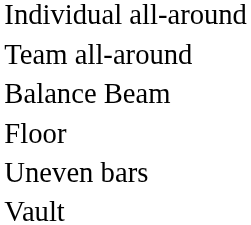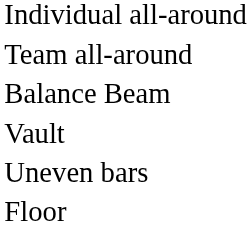 <table>
 <tr>
 <td>Individual all-around<br></td>
 <td></td>
 <td></td>
 <td></td>
 </tr>
 <tr>
 <td>Team all-around<br></td>
 <td></td>
 <td></td>
 <td></td>
 </tr>
 <tr>
 <td rowspan=2>Balance Beam<br></td>
 <td rowspan=2></td>
 <td rowspan=2></td>
 <td></td>
 </tr>
 <tr>
 <td></td>
 </tr>
 <tr>
-<td>Floor<br></td>
+<td>Vault<br></td>
 <td></td>
 <td></td>
 <td></td>
 </tr>
 <tr>
 <td>Uneven bars<br></td>
 <td></td>
 <td></td>
 <td></td>
 </tr>
 <tr>
-<td>Vault<br></td>
+<td>Floor<br></td>
 <td></td>
 <td></td>
 <td></td>
 </tr>
 </table>
